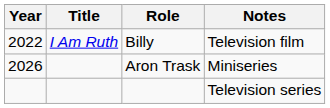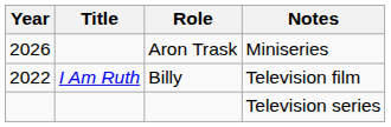 <table class="wikitable sortable plainrowheaders">
 <tr>
 <th>Year</th>
 <th>Title</th>
 <th>Role</th>
 <th class="unsortable">Notes</th>
 </tr>
 <tr>
+<td>2026</td>
+<td></td>
+<td>Aron Trask</td>
+<td>Miniseries</td>
+</tr>
+<tr>
 <td>2022</td>
 <td><em><a href='#'>I Am Ruth</a></em></td>
 <td>Billy</td>
 <td>Television film</td>
-</tr>
-<tr>
-<td>2026</td>
-<td></td>
-<td>Aron Trask</td>
-<td>Miniseries</td>
 </tr>
 <tr>
 <td></td>
 <td></td>
 <td></td>
 <td>Television series</td>
 </tr>
 </table>
